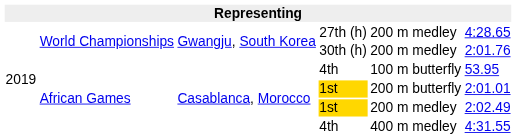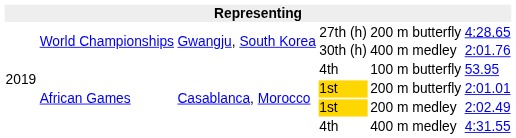 <table>
 <tr>
 <th bgcolor="#eeeeee" colspan="6">Representing </th>
 </tr>
 <tr>
 <td rowspan=6>2019</td>
 <td rowspan=2><a href='#'>World Championships</a></td>
 <td rowspan=2 align=left> <a href='#'>Gwangju</a>, <a href='#'>South Korea</a></td>
 <td>27th (h)</td>
-<td>200 m medley</td>
+<td>200 m butterfly</td>
 <td><a href='#'>4:28.65</a></td>
 </tr>
 <tr>
 <td>30th (h)</td>
-<td>200 m medley</td>
+<td>400 m medley</td>
 <td><a href='#'>2:01.76</a></td>
 </tr>
 <tr>
 <td rowspan=4><a href='#'>African Games</a></td>
 <td rowspan=4 align=left> <a href='#'>Casablanca</a>, <a href='#'>Morocco</a></td>
 <td>4th</td>
 <td>100 m butterfly</td>
 <td><a href='#'>53.95</a></td>
 </tr>
 <tr>
 <td bgcolor=gold>1st</td>
 <td>200 m butterfly</td>
 <td><a href='#'>2:01.01</a></td>
 </tr>
 <tr>
 <td bgcolor=gold>1st</td>
 <td>200 m medley</td>
 <td><a href='#'>2:02.49</a></td>
 </tr>
 <tr>
 <td>4th</td>
 <td>400 m medley</td>
 <td><a href='#'>4:31.55</a></td>
 </tr>
 </table>
